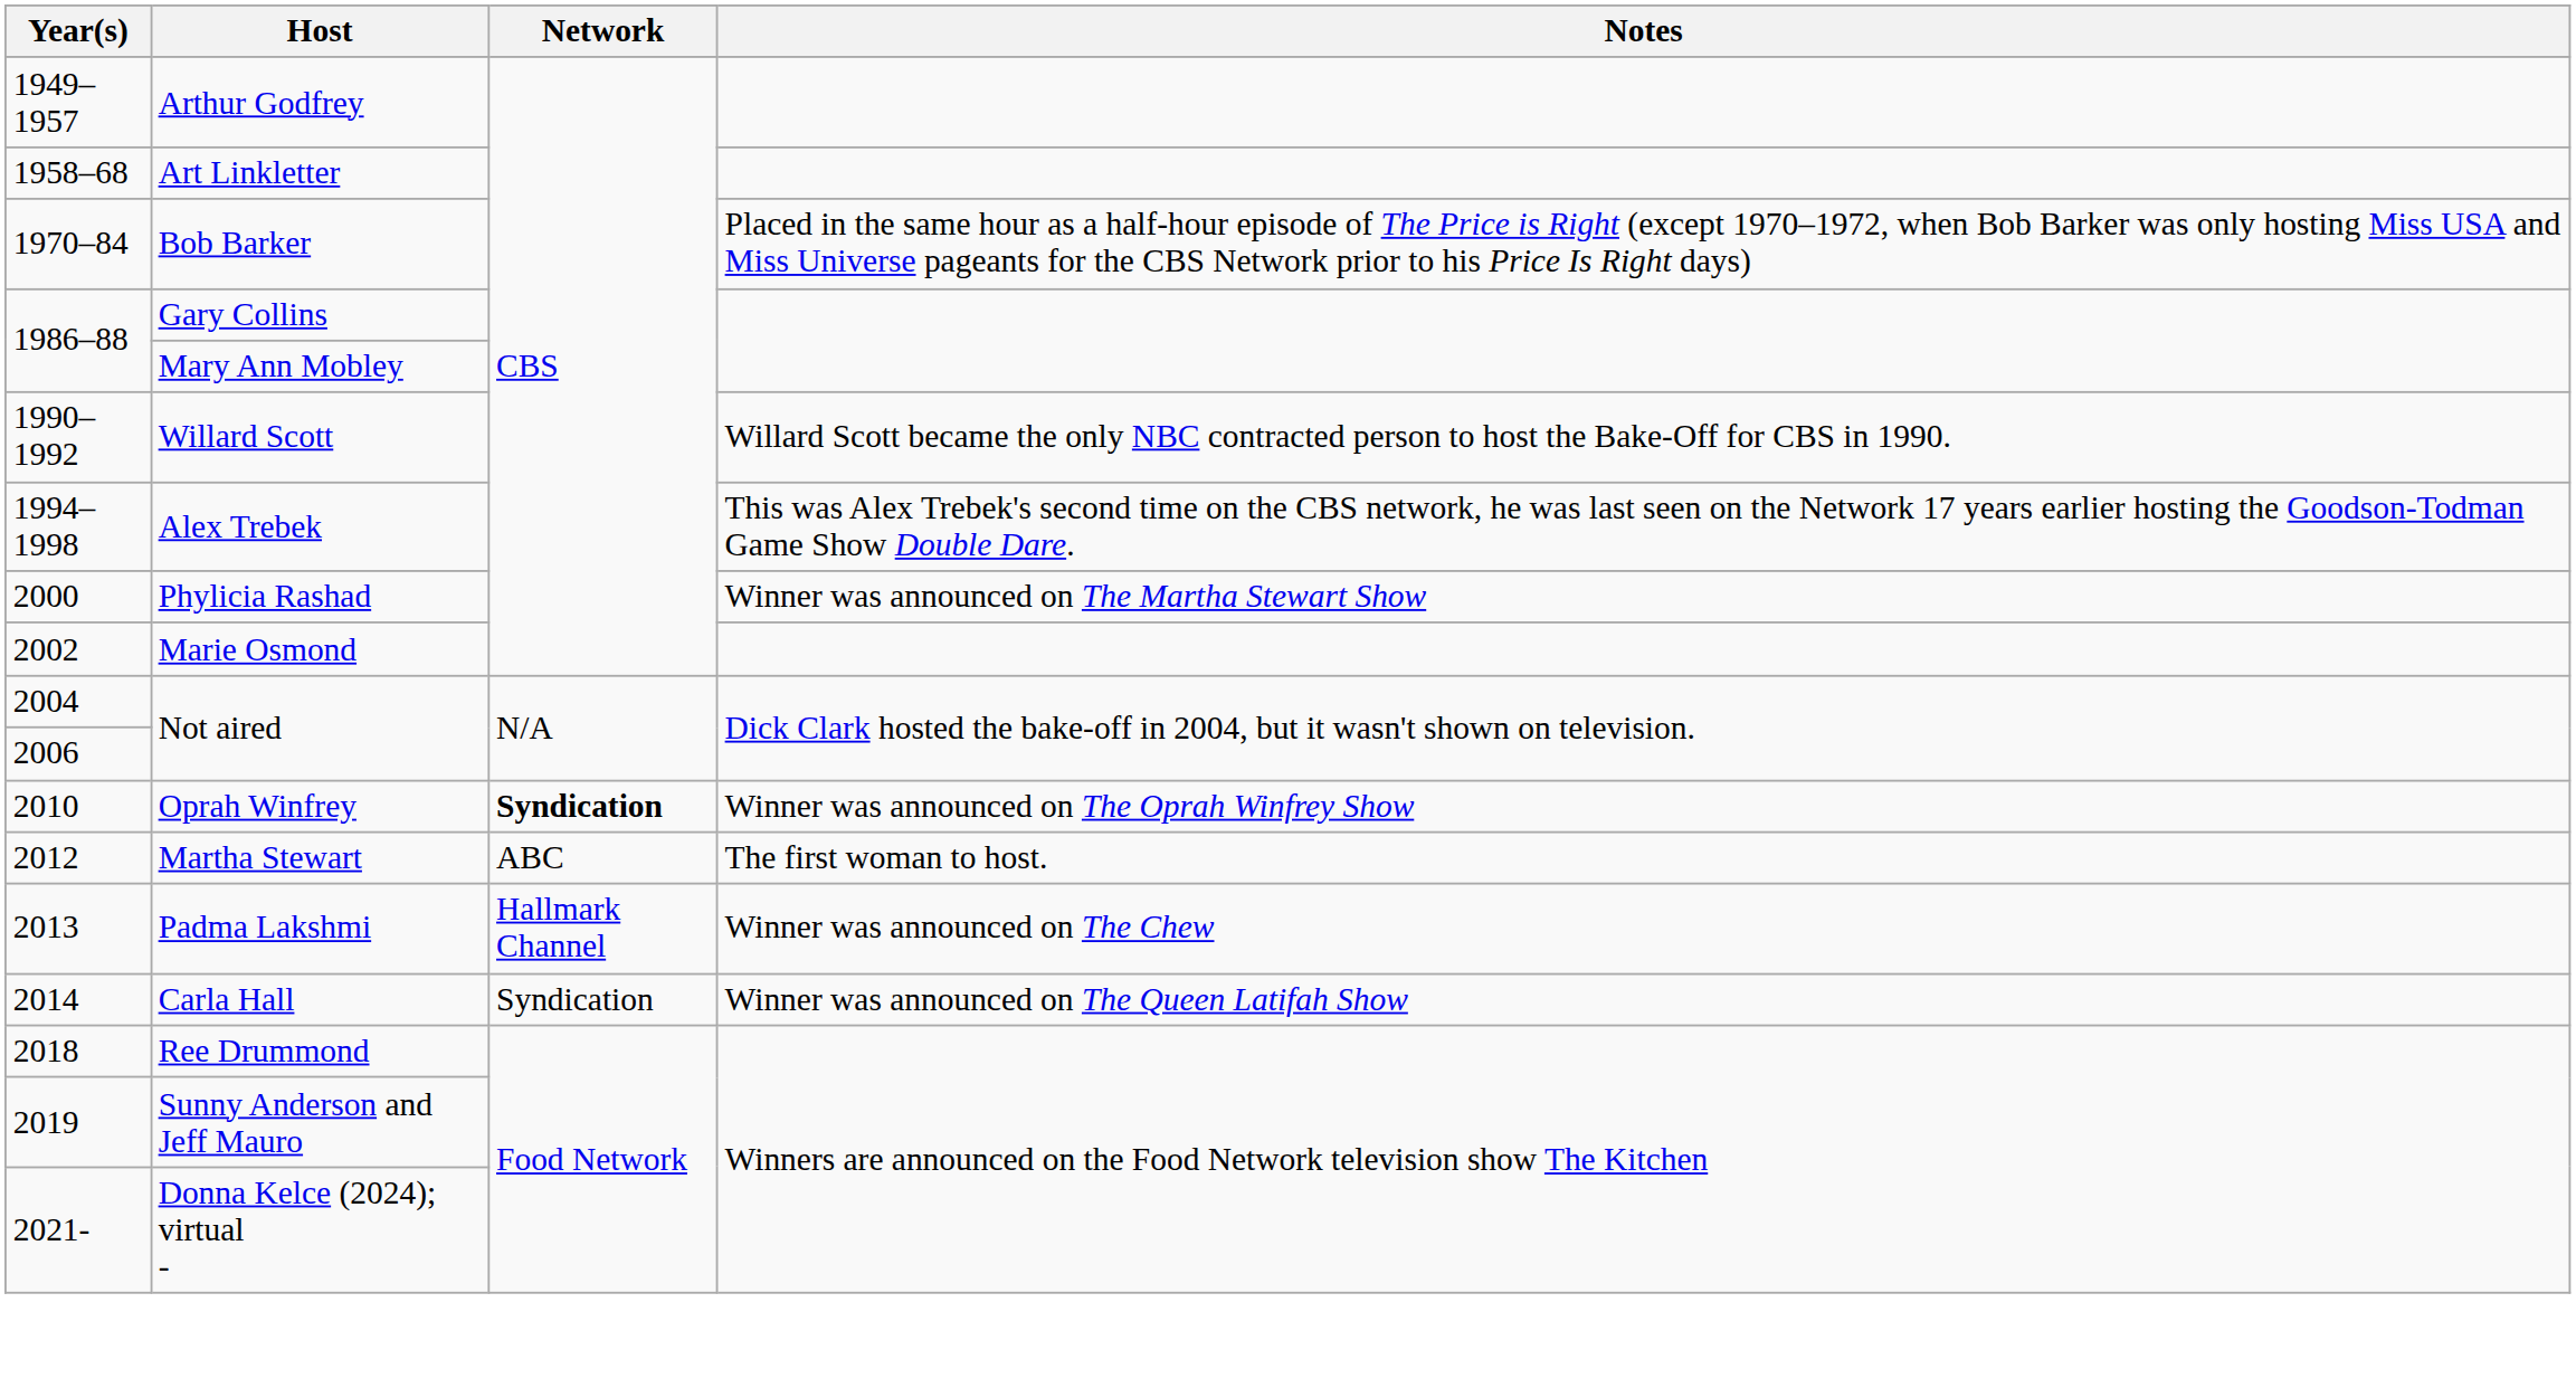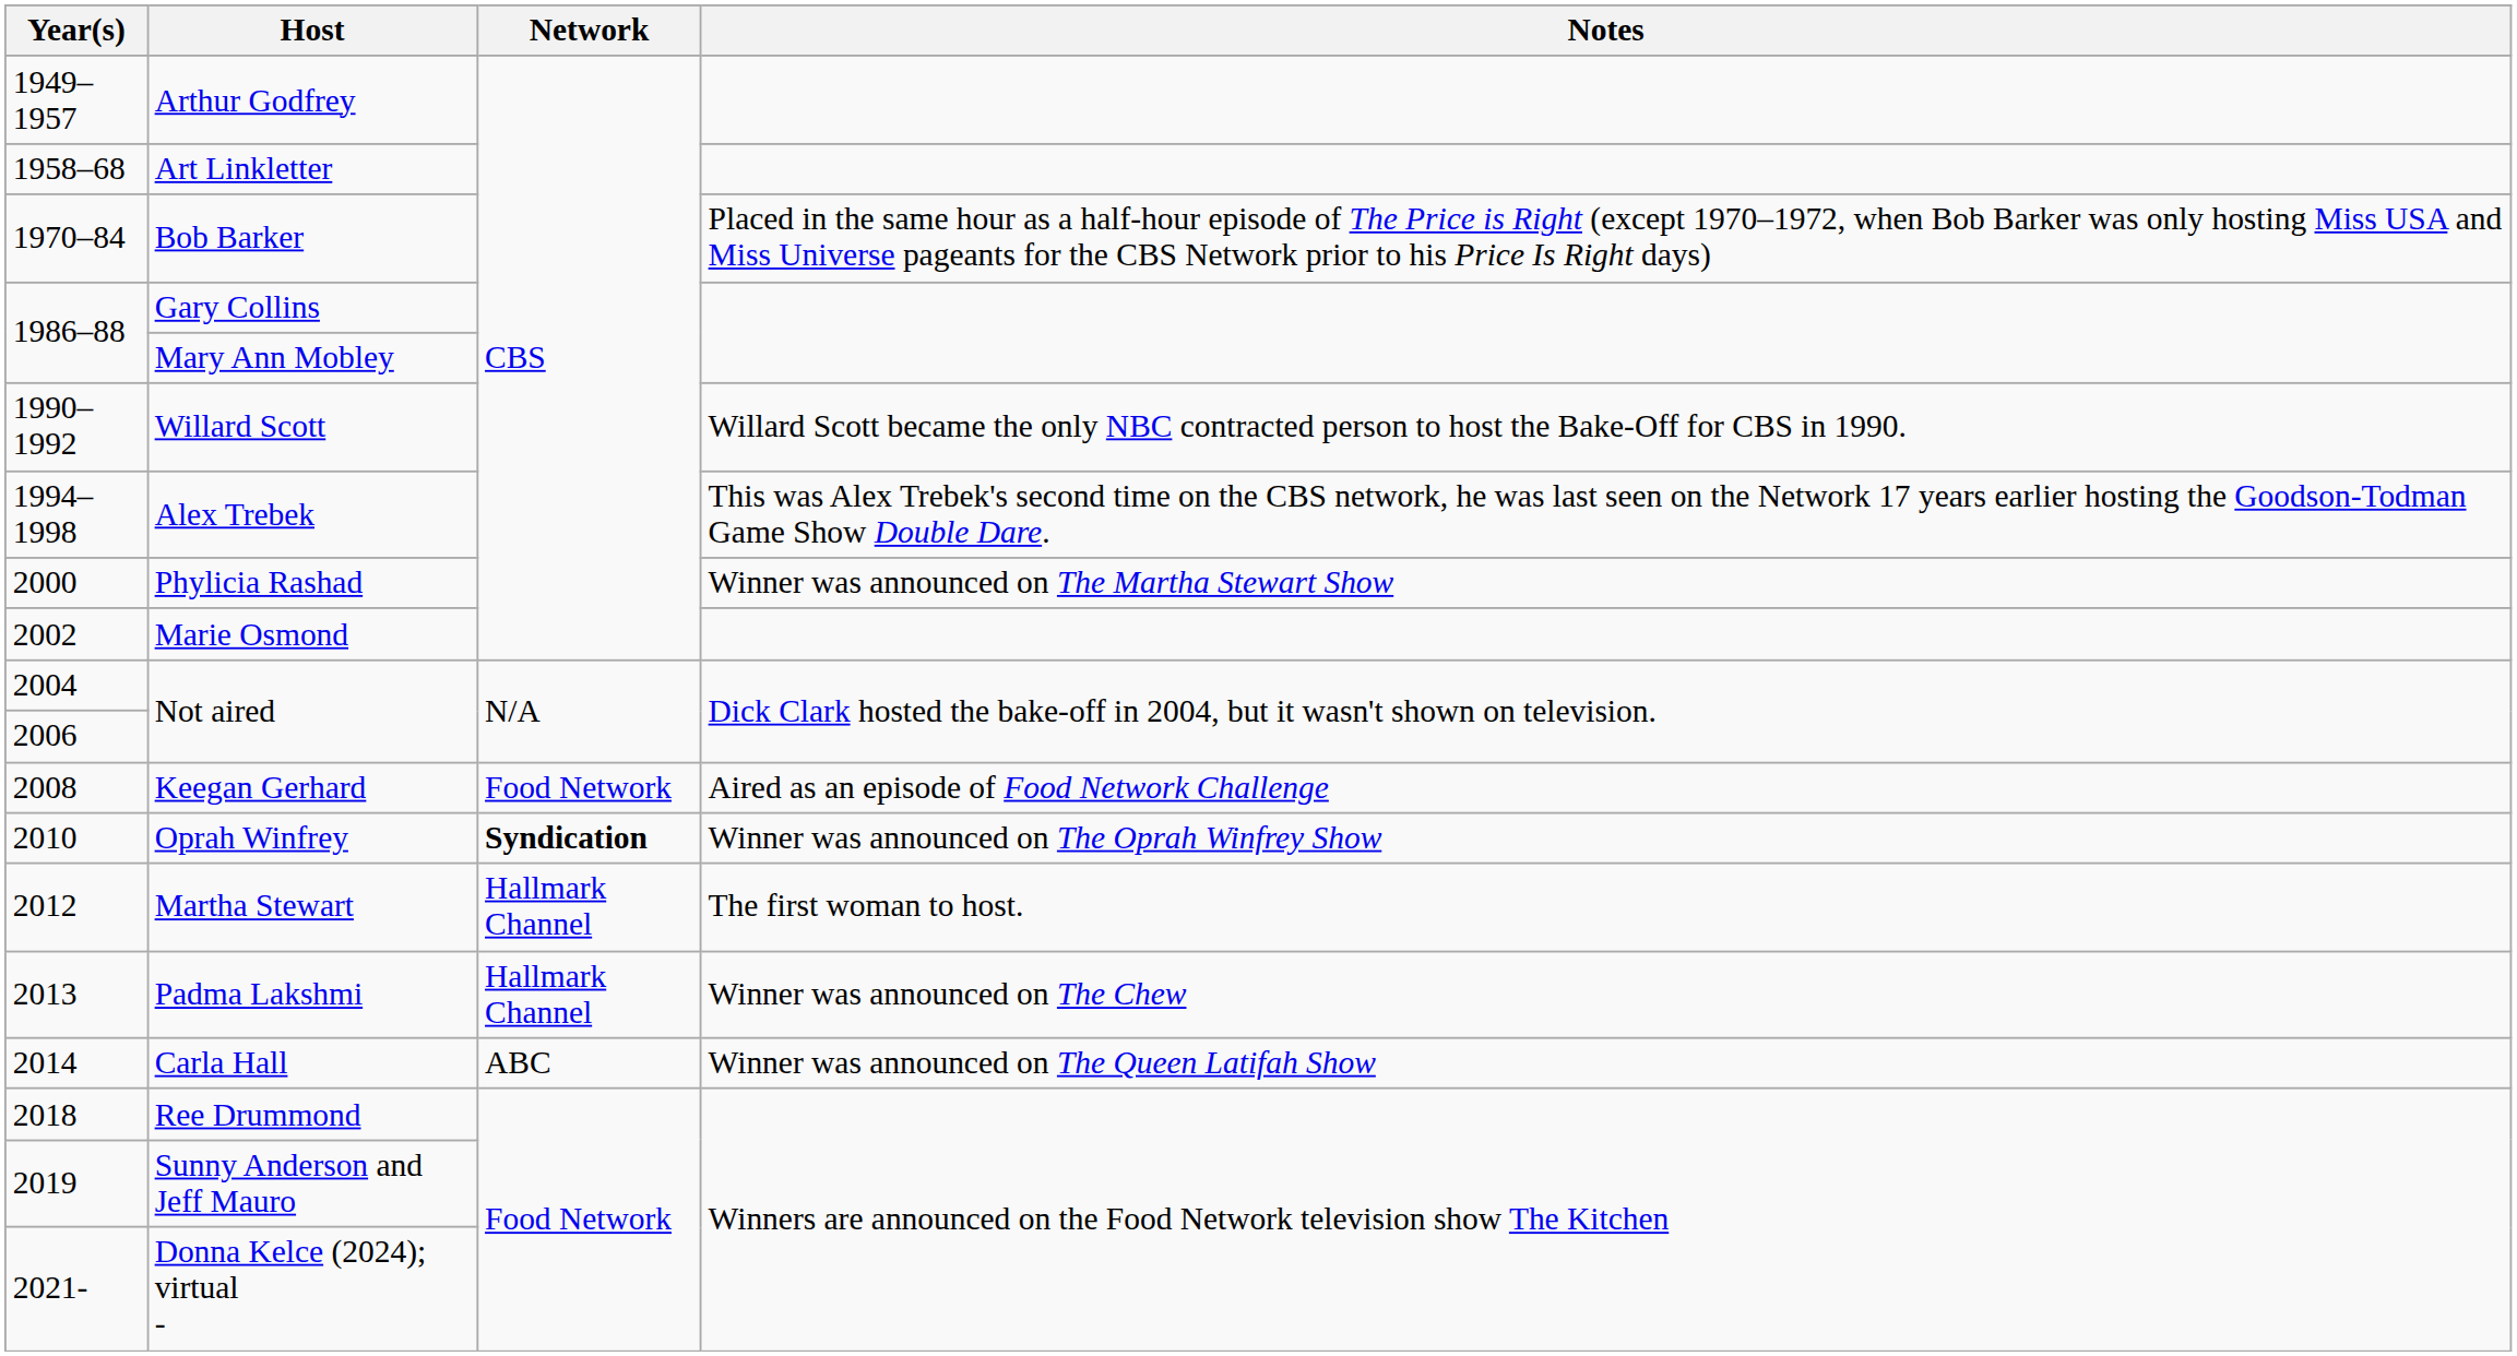 <table class=wikitable>
 <tr>
 <th>Year(s)</th>
 <th>Host</th>
 <th>Network</th>
 <th>Notes</th>
 </tr>
 <tr>
 <td>1949–1957</td>
 <td><a href='#'>Arthur Godfrey</a></td>
 <td rowspan="9"><a href='#'>CBS</a></td>
 <td></td>
 </tr>
 <tr>
 <td>1958–68</td>
 <td><a href='#'>Art Linkletter</a></td>
 <td></td>
 </tr>
 <tr>
 <td>1970–84</td>
 <td><a href='#'>Bob Barker</a></td>
 <td>Placed in the same hour as a half-hour episode of <em><a href='#'>The Price is Right</a></em> (except 1970–1972, when Bob Barker was only hosting <a href='#'>Miss USA</a> and <a href='#'>Miss Universe</a> pageants for the CBS Network prior to his <em>Price Is Right</em> days)</td>
 </tr>
 <tr>
 <td rowspan="2">1986–88</td>
 <td><a href='#'>Gary Collins</a></td>
 <td rowspan="2"></td>
 </tr>
 <tr>
 <td><a href='#'>Mary Ann Mobley</a></td>
 </tr>
 <tr>
 <td>1990–1992</td>
 <td><a href='#'>Willard Scott</a></td>
 <td>Willard Scott became the only <a href='#'>NBC</a> contracted person to host the Bake-Off for CBS in 1990.</td>
 </tr>
 <tr>
 <td>1994–1998</td>
 <td><a href='#'>Alex Trebek</a></td>
 <td>This was Alex Trebek's second time on the CBS network, he was last seen on the Network 17 years earlier hosting the <a href='#'>Goodson-Todman</a> Game Show <em><a href='#'>Double Dare</a></em>.</td>
 </tr>
 <tr>
 <td>2000</td>
 <td><a href='#'>Phylicia Rashad</a></td>
 <td>Winner was announced on <em><a href='#'>The Martha Stewart Show</a></em></td>
 </tr>
 <tr>
 <td>2002</td>
 <td><a href='#'>Marie Osmond</a></td>
 <td></td>
 </tr>
 <tr>
 <td>2004</td>
 <td rowspan="2">Not aired</td>
 <td rowspan="2">N/A</td>
 <td rowspan="2"><a href='#'>Dick Clark</a> hosted the bake-off in 2004, but it wasn't shown on television.</td>
 </tr>
 <tr>
 <td>2006</td>
 </tr>
 <tr>
+<td>2008</td>
+<td><a href='#'>Keegan Gerhard</a></td>
+<td><a href='#'>Food Network</a></td>
+<td>Aired as an episode of <em><a href='#'>Food Network Challenge</a></em></td>
+</tr>
+<tr>
 <td>2010</td>
 <td><a href='#'>Oprah Winfrey</a></td>
 <td><strong>Syndication</strong></td>
 <td>Winner was announced on <em><a href='#'>The Oprah Winfrey Show</a></em></td>
 </tr>
 <tr>
 <td>2012</td>
 <td><a href='#'>Martha Stewart</a></td>
-<td>ABC</td>
+<td><a href='#'>Hallmark Channel</a></td>
 <td>The first woman to host.</td>
 </tr>
 <tr>
 <td>2013</td>
 <td><a href='#'>Padma Lakshmi</a></td>
 <td><a href='#'>Hallmark Channel</a></td>
 <td>Winner was announced on <em><a href='#'>The Chew</a></em></td>
 </tr>
 <tr>
 <td>2014</td>
 <td><a href='#'>Carla Hall</a></td>
-<td>Syndication</td>
+<td>ABC</td>
 <td>Winner was announced on <em><a href='#'>The Queen Latifah Show</a></em></td>
 </tr>
 <tr>
 <td>2018</td>
 <td><a href='#'>Ree Drummond</a></td>
 <td rowspan="3"><a href='#'>Food Network</a></td>
 <td rowspan="3">Winners are announced on the Food Network television show <a href='#'>The Kitchen</a></td>
 </tr>
 <tr>
 <td>2019</td>
 <td><a href='#'>Sunny Anderson</a> and <a href='#'>Jeff Mauro</a></td>
 </tr>
 <tr>
 <td>2021-</td>
 <td><a href='#'>Donna Kelce</a> (2024); virtual<br>-</td>
 </tr>
 </table>
